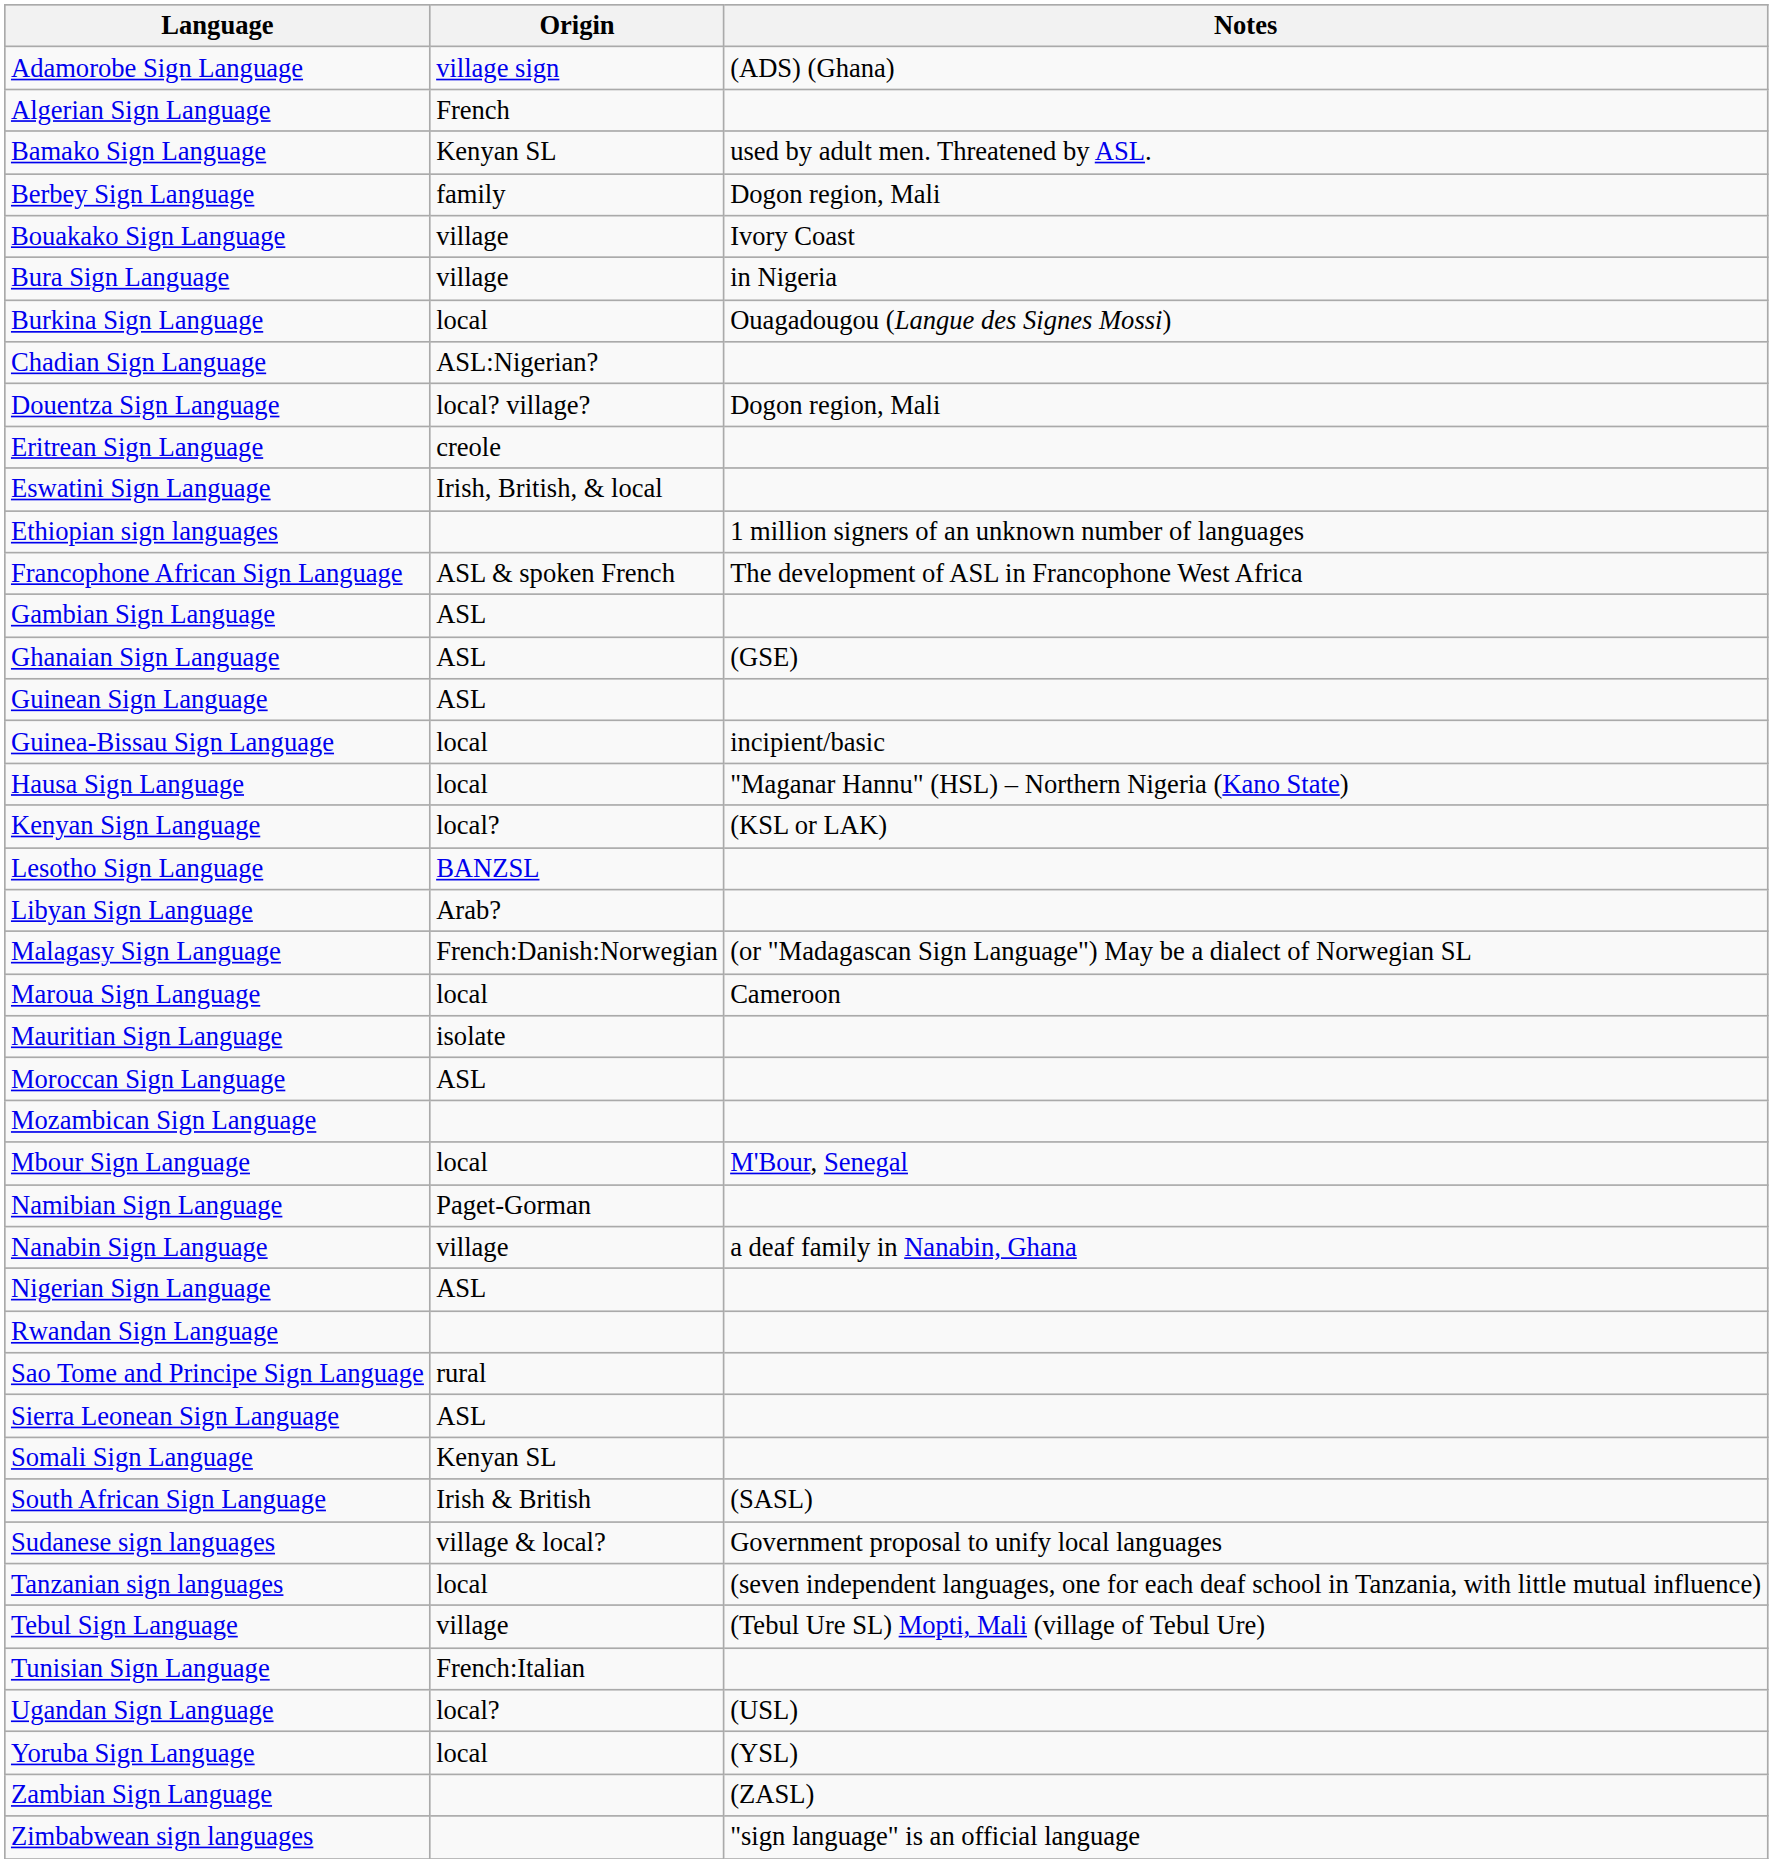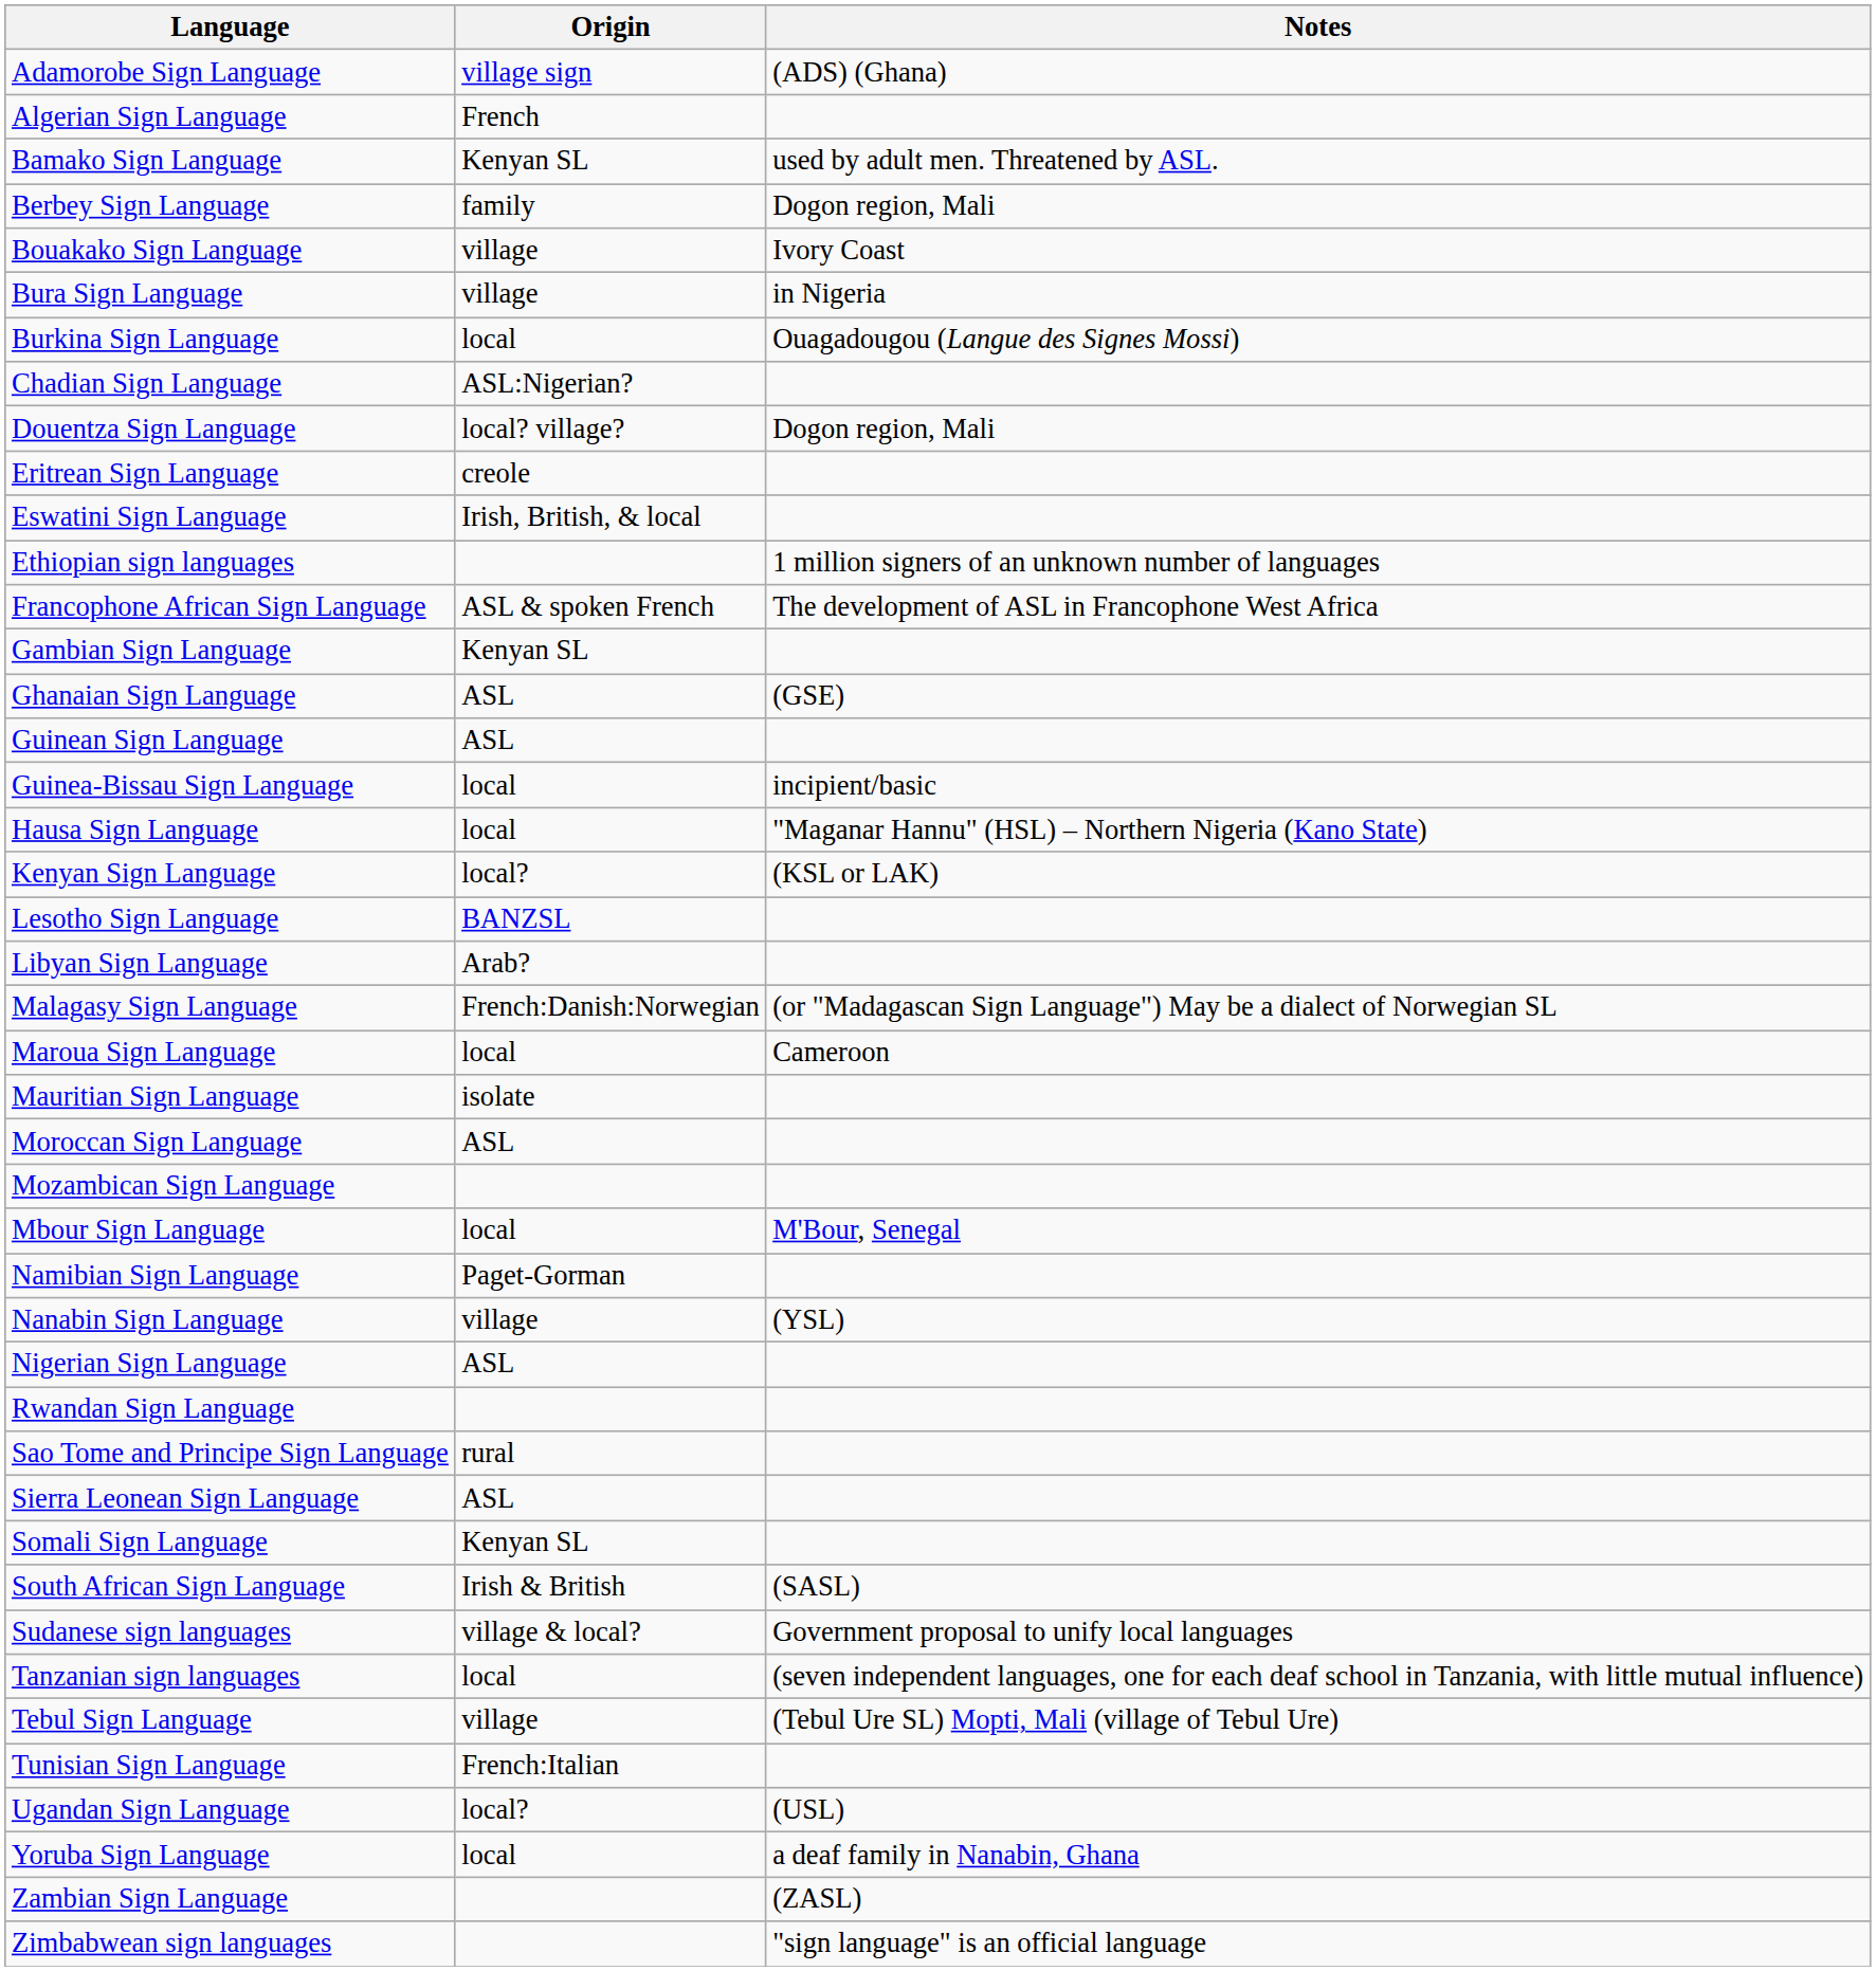 <table class=wikitable>
 <tr>
 <th>Language</th>
 <th>Origin</th>
 <th>Notes</th>
 </tr>
 <tr>
 <td><a href='#'>Adamorobe Sign Language</a></td>
 <td><a href='#'>village sign</a></td>
 <td>(ADS) (Ghana)</td>
 </tr>
 <tr>
 <td><a href='#'>Algerian Sign Language</a></td>
 <td>French</td>
 <td></td>
 </tr>
 <tr>
 <td><a href='#'>Bamako Sign Language</a></td>
 <td>Kenyan SL</td>
 <td>used by adult men. Threatened by <a href='#'>ASL</a>.</td>
 </tr>
 <tr>
 <td><a href='#'>Berbey Sign Language</a></td>
 <td>family</td>
 <td>Dogon region, Mali </td>
 </tr>
 <tr>
 <td><a href='#'>Bouakako Sign Language</a></td>
 <td>village</td>
 <td>Ivory Coast</td>
 </tr>
 <tr>
 <td><a href='#'>Bura Sign Language</a></td>
 <td>village</td>
 <td>in Nigeria</td>
 </tr>
 <tr>
 <td><a href='#'>Burkina Sign Language</a></td>
 <td>local</td>
 <td>Ouagadougou (<em>Langue des Signes Mossi</em>)</td>
 </tr>
 <tr>
 <td><a href='#'>Chadian Sign Language</a></td>
 <td>ASL:Nigerian?</td>
 <td></td>
 </tr>
 <tr>
 <td><a href='#'>Douentza Sign Language</a></td>
 <td>local? village?</td>
 <td>Dogon region, Mali</td>
 </tr>
 <tr>
 <td><a href='#'>Eritrean Sign Language</a></td>
 <td>creole</td>
 </tr>
 <tr>
 <td><a href='#'>Eswatini Sign Language</a></td>
 <td>Irish, British, & local</td>
 <td></td>
 </tr>
 <tr>
 <td><a href='#'>Ethiopian sign languages</a></td>
 <td></td>
 <td>1 million signers of an unknown number of languages</td>
 </tr>
 <tr>
 <td><a href='#'>Francophone African Sign Language</a></td>
 <td>ASL & spoken French</td>
 <td>The development of ASL in Francophone West Africa</td>
 </tr>
 <tr>
 <td><a href='#'>Gambian Sign Language</a></td>
-<td>ASL</td>
+<td>Kenyan SL</td>
 <td></td>
 </tr>
 <tr>
 <td><a href='#'>Ghanaian Sign Language</a></td>
 <td>ASL</td>
 <td>(GSE)</td>
 </tr>
 <tr>
 <td><a href='#'>Guinean Sign Language</a></td>
 <td>ASL</td>
 <td></td>
 </tr>
 <tr>
 <td><a href='#'>Guinea-Bissau Sign Language</a></td>
 <td>local</td>
 <td>incipient/basic</td>
 </tr>
 <tr>
 <td><a href='#'>Hausa Sign Language</a></td>
 <td>local</td>
 <td>"Maganar Hannu" (HSL) – Northern Nigeria (<a href='#'>Kano State</a>)</td>
 </tr>
 <tr>
 <td><a href='#'>Kenyan Sign Language</a></td>
 <td>local?</td>
 <td>(KSL or LAK)</td>
 </tr>
 <tr>
 <td><a href='#'>Lesotho Sign Language</a></td>
 <td><a href='#'>BANZSL</a></td>
 <td></td>
 </tr>
 <tr>
 <td><a href='#'>Libyan Sign Language</a></td>
 <td>Arab?</td>
 <td></td>
 </tr>
 <tr>
 <td><a href='#'>Malagasy Sign Language</a></td>
 <td>French:Danish:Norwegian</td>
 <td>(or "Madagascan Sign Language") May be a dialect of Norwegian SL</td>
 </tr>
 <tr>
 <td><a href='#'>Maroua Sign Language</a></td>
 <td>local</td>
 <td>Cameroon</td>
 </tr>
 <tr>
 <td><a href='#'>Mauritian Sign Language</a></td>
 <td>isolate</td>
 <td></td>
 </tr>
 <tr>
 <td><a href='#'>Moroccan Sign Language</a></td>
 <td>ASL</td>
 <td></td>
 </tr>
 <tr>
 <td><a href='#'>Mozambican Sign Language</a></td>
 <td></td>
 <td></td>
 </tr>
 <tr>
 <td><a href='#'>Mbour Sign Language</a></td>
 <td>local</td>
 <td><a href='#'>M'Bour</a>, <a href='#'>Senegal</a></td>
 </tr>
 <tr>
 <td><a href='#'>Namibian Sign Language</a></td>
 <td>Paget-Gorman</td>
 <td></td>
 </tr>
 <tr>
 <td><a href='#'>Nanabin Sign Language</a></td>
 <td>village</td>
-<td>a deaf family in <a href='#'>Nanabin, Ghana</a></td>
+<td>(YSL)</td>
 </tr>
 <tr>
 <td><a href='#'>Nigerian Sign Language</a></td>
 <td>ASL</td>
 <td></td>
 </tr>
 <tr>
 <td><a href='#'>Rwandan Sign Language</a></td>
 <td></td>
 <td></td>
 </tr>
 <tr>
 <td><a href='#'>Sao Tome and Principe Sign Language</a></td>
 <td>rural</td>
 <td></td>
 </tr>
 <tr>
 <td><a href='#'>Sierra Leonean Sign Language</a></td>
 <td>ASL</td>
 <td></td>
 </tr>
 <tr>
 <td><a href='#'>Somali Sign Language</a></td>
 <td>Kenyan SL</td>
 <td></td>
 </tr>
 <tr>
 <td><a href='#'>South African Sign Language</a></td>
 <td>Irish & British</td>
 <td>(SASL)</td>
 </tr>
 <tr>
 <td><a href='#'>Sudanese sign languages</a></td>
 <td>village & local?</td>
 <td>Government proposal to unify local languages</td>
 </tr>
 <tr>
 <td><a href='#'>Tanzanian sign languages</a></td>
 <td>local</td>
 <td>(seven independent languages, one for each deaf school in Tanzania, with little mutual influence)</td>
 </tr>
 <tr>
 <td><a href='#'>Tebul Sign Language</a></td>
 <td>village</td>
 <td>(Tebul Ure SL) <a href='#'>Mopti, Mali</a> (village of Tebul Ure)</td>
 </tr>
 <tr>
 <td><a href='#'>Tunisian Sign Language</a></td>
 <td>French:Italian</td>
 <td></td>
 </tr>
 <tr>
 <td><a href='#'>Ugandan Sign Language</a></td>
 <td>local?</td>
 <td>(USL)</td>
 </tr>
 <tr>
 <td><a href='#'>Yoruba Sign Language</a></td>
 <td>local</td>
-<td>(YSL)</td>
+<td>a deaf family in <a href='#'>Nanabin, Ghana</a></td>
 </tr>
 <tr>
 <td><a href='#'>Zambian Sign Language</a></td>
 <td></td>
 <td>(ZASL)</td>
 </tr>
 <tr>
 <td><a href='#'>Zimbabwean sign languages</a></td>
 <td></td>
 <td>"sign language" is an official language</td>
 </tr>
 </table>
